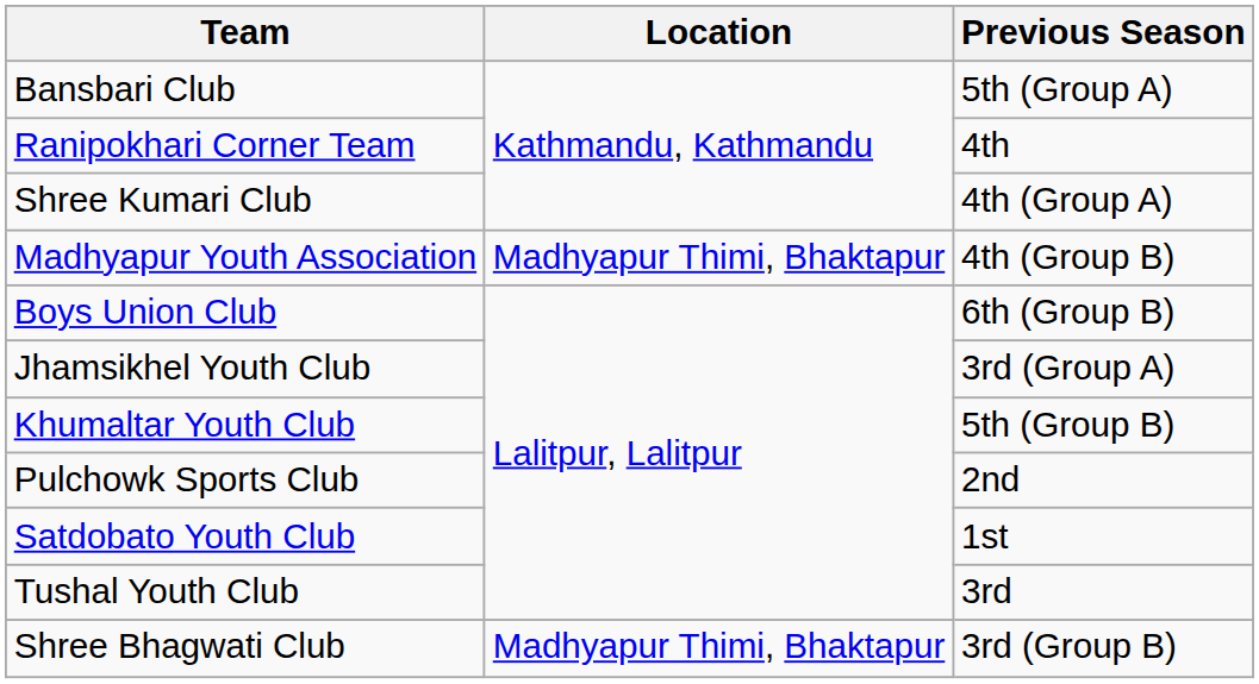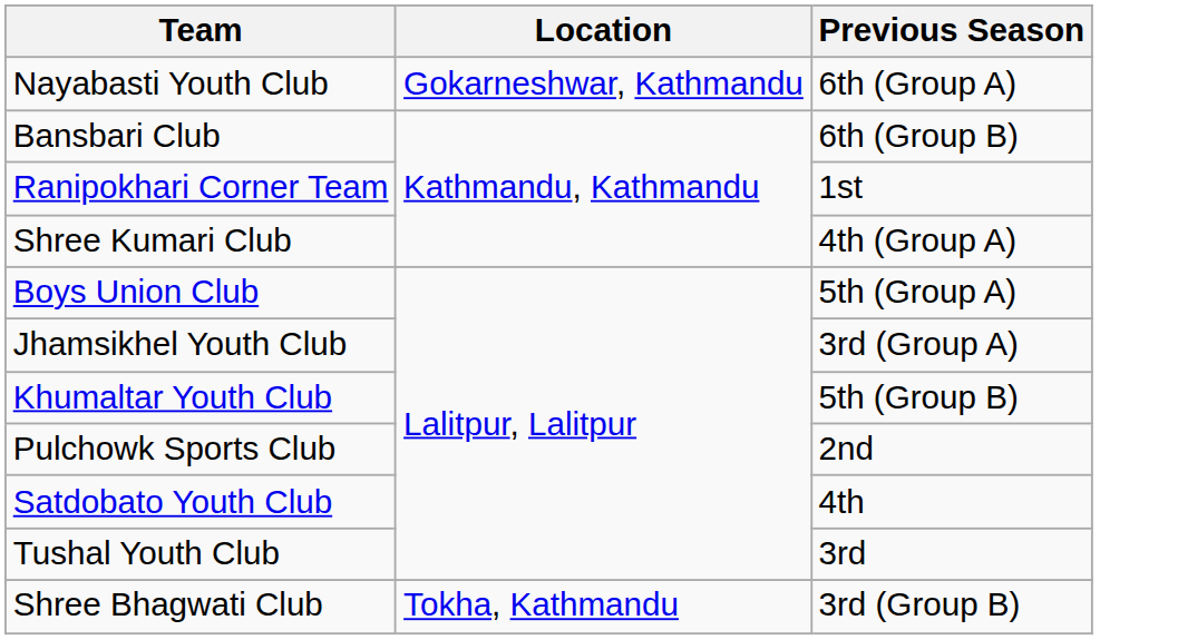 <table class="wikitable sortable">
 <tr>
 <th>Team</th>
 <th>Location</th>
 <th>Previous Season</th>
 </tr>
 <tr>
+<td>Nayabasti Youth Club</td>
+<td><a href='#'>Gokarneshwar</a>, <a href='#'>Kathmandu</a></td>
+<td>6th (Group A)</td>
+</tr>
+<tr>
 <td>Bansbari Club</td>
 <td rowspan="3"><a href='#'>Kathmandu</a>, <a href='#'>Kathmandu</a></td>
-<td>5th (Group A)</td>
+<td>6th (Group B)</td>
 </tr>
 <tr>
 <td><a href='#'>Ranipokhari Corner Team</a></td>
-<td>4th</td>
+<td>1st</td>
 </tr>
 <tr>
 <td>Shree Kumari Club</td>
 <td>4th (Group A)</td>
 </tr>
 <tr>
-<td><a href='#'>Madhyapur Youth Association</a></td>
-<td><a href='#'>Madhyapur Thimi</a>, <a href='#'>Bhaktapur</a></td>
-<td>4th (Group B)</td>
-</tr>
-<tr>
 <td><a href='#'>Boys Union Club</a></td>
 <td rowspan="6"><a href='#'>Lalitpur</a>, <a href='#'>Lalitpur</a></td>
-<td>6th (Group B)</td>
+<td>5th (Group A)</td>
 </tr>
 <tr>
 <td>Jhamsikhel Youth Club</td>
 <td>3rd (Group A)</td>
 </tr>
 <tr>
 <td><a href='#'>Khumaltar Youth Club</a></td>
 <td>5th (Group B)</td>
 </tr>
 <tr>
 <td>Pulchowk Sports Club</td>
 <td>2nd</td>
 </tr>
 <tr>
 <td><a href='#'>Satdobato Youth Club</a></td>
-<td>1st</td>
+<td>4th</td>
 </tr>
 <tr>
 <td>Tushal Youth Club</td>
 <td>3rd</td>
 </tr>
 <tr>
 <td>Shree Bhagwati Club</td>
-<td><a href='#'>Madhyapur Thimi</a>, <a href='#'>Bhaktapur</a></td>
+<td><a href='#'>Tokha</a>, <a href='#'>Kathmandu</a></td>
 <td>3rd (Group B)</td>
 </tr>
 </table>
